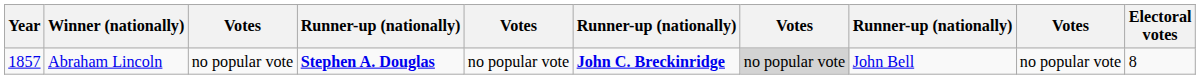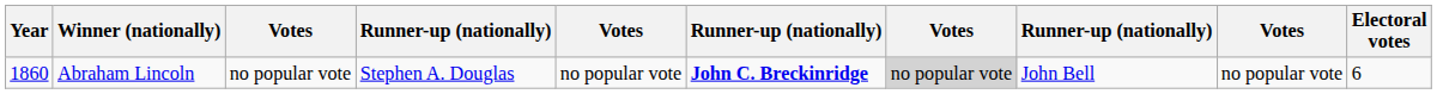 <table class="wikitable sortable">
 <tr>
 <th data-sort-type="number">Year</th>
 <th>Winner (nationally)</th>
 <th data-sort-type="number">Votes</th>
 <th>Runner-up (nationally)</th>
 <th data-sort-type="number">Votes</th>
 <th>Runner-up (nationally)</th>
 <th data-sort-type="number">Votes</th>
 <th>Runner-up (nationally)</th>
 <th data-sort-type="number">Votes</th>
 <th data-sort-type="number">Electoral<br>votes</th>
 </tr>
 <tr>
-<td style"text-align:left"><a href='#'>1857</a></td>
+<td style"text-align:left"><a href='#'>1860</a></td>
 <td><a href='#'>Abraham Lincoln</a></td>
 <td>no popular vote</td>
-<td><strong><a href='#'>Stephen A. Douglas</a></strong></td>
+<td><a href='#'>Stephen A. Douglas</a></td>
 <td>no popular vote</td>
 <td><strong><a href='#'>John C. Breckinridge</a></strong></td>
 <td style="background: lightgrey;">no popular vote</td>
 <td><a href='#'>John Bell</a></td>
 <td>no popular vote</td>
-<td>8</td>
+<td>6</td>
 </tr>
 </table>
